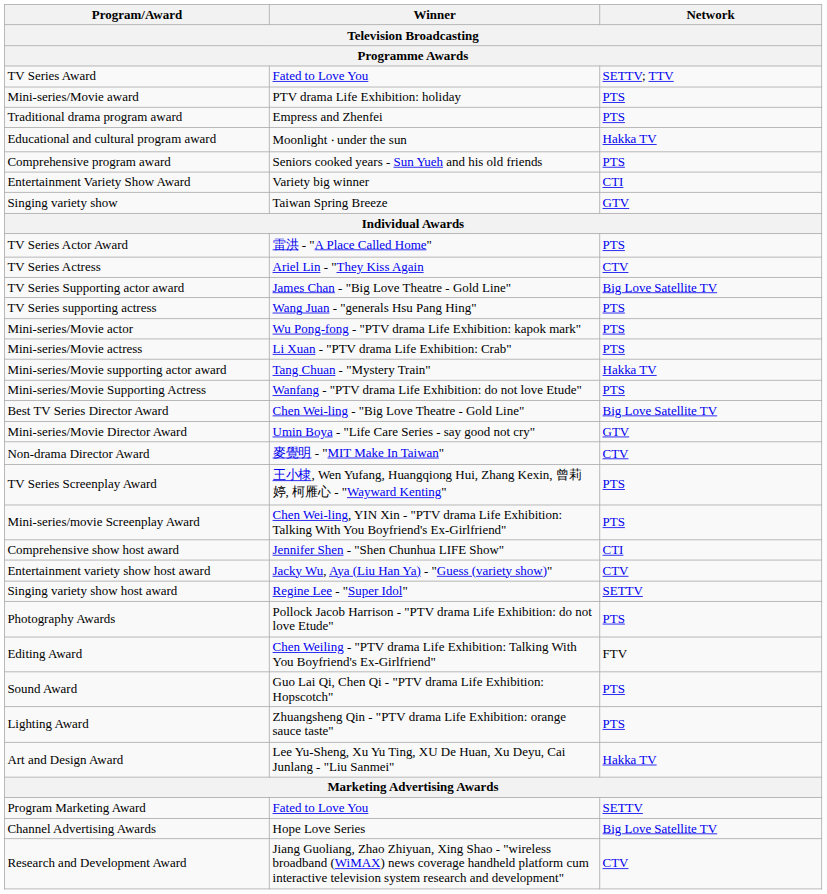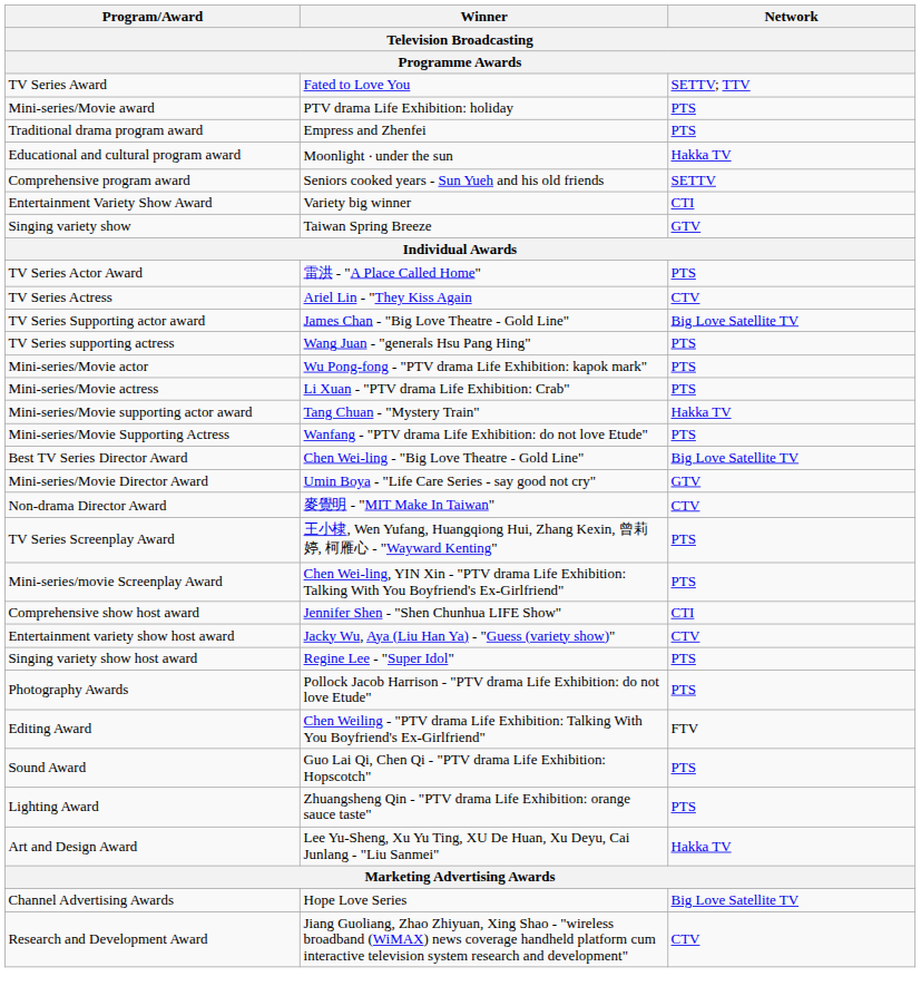 <table class="wikitable">
 <tr>
 <th style="width:240pt;">Program/Award</th>
 <th style="width:300pt;">Winner</th>
 <th style="width:200pt;">Network</th>
 </tr>
 <tr>
 <th colspan=3 style="text-align:center" style="background:#99CCFF;">Television Broadcasting</th>
 </tr>
 <tr>
 <th colspan=3 style="text-align:center" style="background:LightSteelBlue;">Programme Awards</th>
 </tr>
 <tr>
 <td>TV Series Award</td>
 <td><a href='#'>Fated to Love You</a></td>
 <td><a href='#'>SETTV</a>; <a href='#'>TTV</a></td>
 </tr>
 <tr>
 <td>Mini-series/Movie award</td>
 <td>PTV drama Life Exhibition: holiday</td>
 <td><a href='#'>PTS</a></td>
 </tr>
 <tr>
 <td>Traditional drama program award</td>
 <td>Empress and Zhenfei</td>
 <td><a href='#'>PTS</a></td>
 </tr>
 <tr>
 <td>Educational and cultural program award</td>
 <td>Moonlight ‧ under the sun</td>
 <td><a href='#'>Hakka TV</a></td>
 </tr>
 <tr>
 <td>Comprehensive program award</td>
 <td>Seniors cooked years - <a href='#'>Sun Yueh</a> and his old friends</td>
-<td><a href='#'>PTS</a></td>
+<td><a href='#'>SETTV</a></td>
 </tr>
 <tr>
 <td>Entertainment Variety Show Award</td>
 <td>Variety big winner</td>
 <td><a href='#'>CTI</a></td>
 </tr>
 <tr>
 <td>Singing variety show</td>
 <td>Taiwan Spring Breeze</td>
 <td><a href='#'>GTV</a></td>
 </tr>
 <tr>
 <th colspan=3 style="text-align:center" style="background:LightSteelBlue;">Individual Awards</th>
 </tr>
 <tr>
 <td>TV Series Actor Award</td>
 <td><a href='#'>雷洪</a> - "<a href='#'>A Place Called Home</a>"</td>
 <td><a href='#'>PTS</a></td>
 </tr>
 <tr>
 <td>TV Series Actress</td>
 <td><a href='#'>Ariel Lin</a> - "<a href='#'>They Kiss Again</a></td>
 <td><a href='#'>CTV</a></td>
 </tr>
 <tr>
 <td>TV Series Supporting actor award</td>
 <td><a href='#'>James Chan</a> - "Big Love Theatre - Gold Line"</td>
 <td><a href='#'>Big Love Satellite TV</a></td>
 </tr>
 <tr>
 <td>TV Series supporting actress</td>
 <td><a href='#'>Wang Juan</a> - "generals Hsu Pang Hing"</td>
 <td><a href='#'>PTS</a></td>
 </tr>
 <tr>
 <td>Mini-series/Movie actor</td>
 <td><a href='#'>Wu Pong-fong</a> - "PTV drama Life Exhibition: kapok mark"</td>
 <td><a href='#'>PTS</a></td>
 </tr>
 <tr>
 <td>Mini-series/Movie actress</td>
 <td><a href='#'>Li Xuan</a> - "PTV drama Life Exhibition: Crab"</td>
 <td><a href='#'>PTS</a></td>
 </tr>
 <tr>
 <td>Mini-series/Movie supporting actor award</td>
 <td><a href='#'>Tang Chuan</a> - "Mystery Train"</td>
 <td><a href='#'>Hakka TV</a></td>
 </tr>
 <tr>
 <td>Mini-series/Movie Supporting Actress</td>
 <td><a href='#'>Wanfang</a> - "PTV drama Life Exhibition: do not love Etude"</td>
 <td><a href='#'>PTS</a></td>
 </tr>
 <tr>
 <td>Best TV Series Director Award</td>
 <td><a href='#'>Chen Wei-ling</a> - "Big Love Theatre - Gold Line"</td>
 <td><a href='#'>Big Love Satellite TV</a></td>
 </tr>
 <tr>
 <td>Mini-series/Movie Director Award</td>
 <td><a href='#'>Umin Boya</a> - "Life Care Series - say good not cry"</td>
 <td><a href='#'>GTV</a></td>
 </tr>
 <tr>
 <td>Non-drama Director Award</td>
 <td><a href='#'>麥覺明</a> - "<a href='#'>MIT Make In Taiwan</a>"</td>
 <td><a href='#'>CTV</a></td>
 </tr>
 <tr>
 <td>TV Series Screenplay Award</td>
 <td><a href='#'>王小棣</a>, Wen Yufang, Huangqiong Hui, Zhang Kexin, 曾莉婷, 柯雁心 - "<a href='#'>Wayward Kenting</a>"</td>
 <td><a href='#'>PTS</a></td>
 </tr>
 <tr>
 <td>Mini-series/movie Screenplay Award</td>
 <td><a href='#'>Chen Wei-ling</a>, YIN Xin - "PTV drama Life Exhibition: Talking With You Boyfriend's Ex-Girlfriend"</td>
 <td><a href='#'>PTS</a></td>
 </tr>
 <tr>
 <td>Comprehensive show host award</td>
 <td><a href='#'>Jennifer Shen</a> - "Shen Chunhua LIFE Show"</td>
 <td><a href='#'>CTI</a></td>
 </tr>
 <tr>
 <td>Entertainment variety show host award</td>
 <td><a href='#'>Jacky Wu</a>, <a href='#'>Aya (Liu Han Ya)</a> - "<a href='#'>Guess (variety show)</a>"</td>
 <td><a href='#'>CTV</a></td>
 </tr>
 <tr>
 <td>Singing variety show host award</td>
 <td><a href='#'>Regine Lee</a> - "<a href='#'>Super Idol</a>"</td>
-<td><a href='#'>SETTV</a></td>
+<td><a href='#'>PTS</a></td>
 </tr>
 <tr>
 <td>Photography Awards</td>
 <td>Pollock Jacob Harrison - "PTV drama Life Exhibition: do not love Etude"</td>
 <td><a href='#'>PTS</a></td>
 </tr>
 <tr>
 <td>Editing Award</td>
 <td><a href='#'>Chen Weiling</a> - "PTV drama Life Exhibition: Talking With You Boyfriend's Ex-Girlfriend"</td>
 <td>FTV</td>
 </tr>
 <tr>
 <td>Sound Award</td>
 <td>Guo Lai Qi, Chen Qi - "PTV drama Life Exhibition: Hopscotch"</td>
 <td><a href='#'>PTS</a></td>
 </tr>
 <tr>
 <td>Lighting Award</td>
 <td>Zhuangsheng Qin - "PTV drama Life Exhibition: orange sauce taste"</td>
 <td><a href='#'>PTS</a></td>
 </tr>
 <tr>
 <td>Art and Design Award</td>
 <td>Lee Yu-Sheng, Xu Yu Ting, XU De Huan, Xu Deyu, Cai Junlang - "Liu Sanmei"</td>
 <td><a href='#'>Hakka TV</a></td>
 </tr>
 <tr>
 <th colspan=3 style="text-align:center" style="background:LightSteelBlue;">Marketing Advertising Awards</th>
 </tr>
 <tr>
-<td>Program Marketing Award</td>
-<td><a href='#'>Fated to Love You</a></td>
-<td><a href='#'>SETTV</a></td>
-</tr>
-<tr>
 <td>Channel Advertising Awards</td>
 <td>Hope Love Series</td>
 <td><a href='#'>Big Love Satellite TV</a></td>
 </tr>
 <tr>
 <td>Research and Development Award</td>
 <td>Jiang Guoliang, Zhao Zhiyuan, Xing Shao - "wireless broadband (<a href='#'>WiMAX</a>) news coverage handheld platform cum interactive television system research and development"</td>
 <td><a href='#'>CTV</a></td>
 </tr>
 </table>
